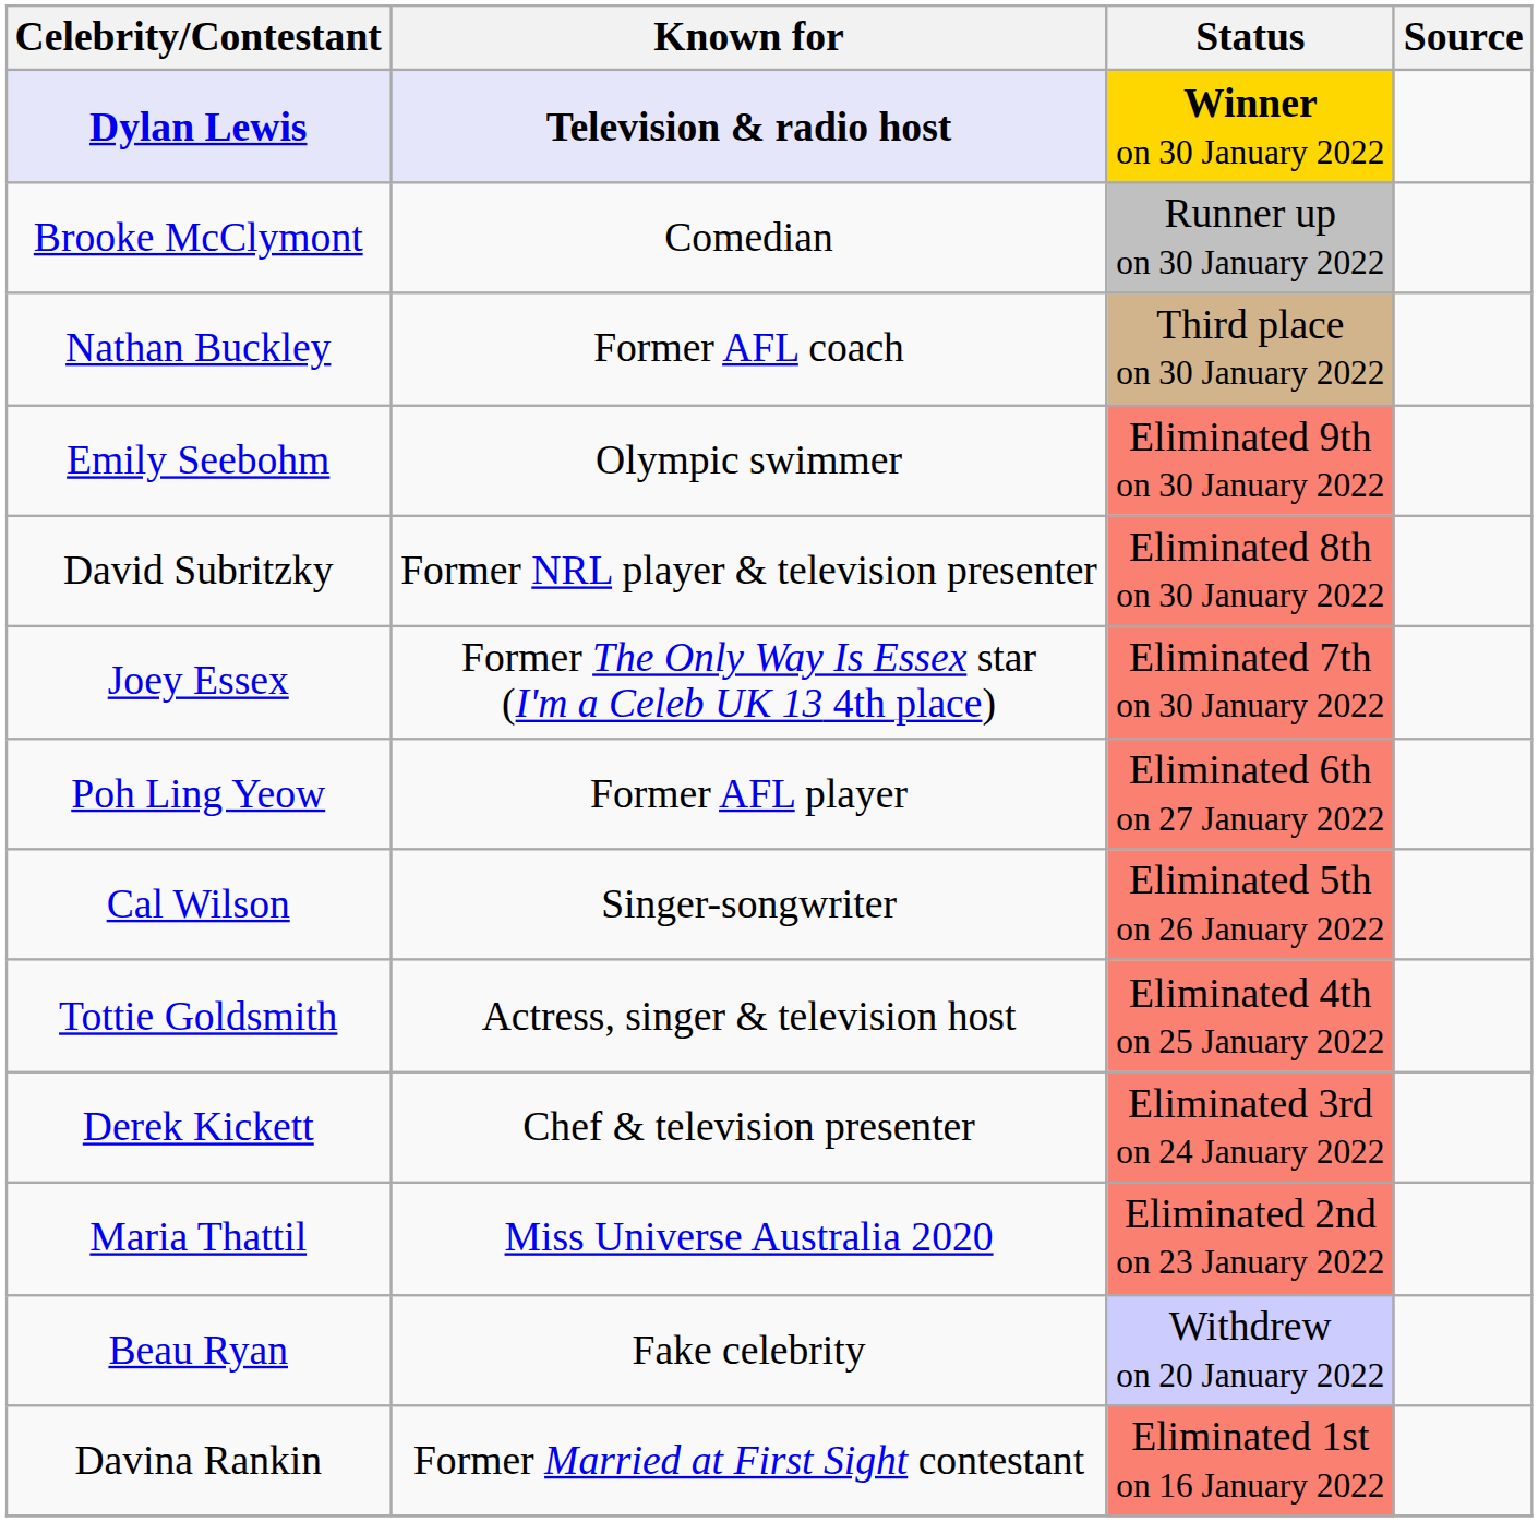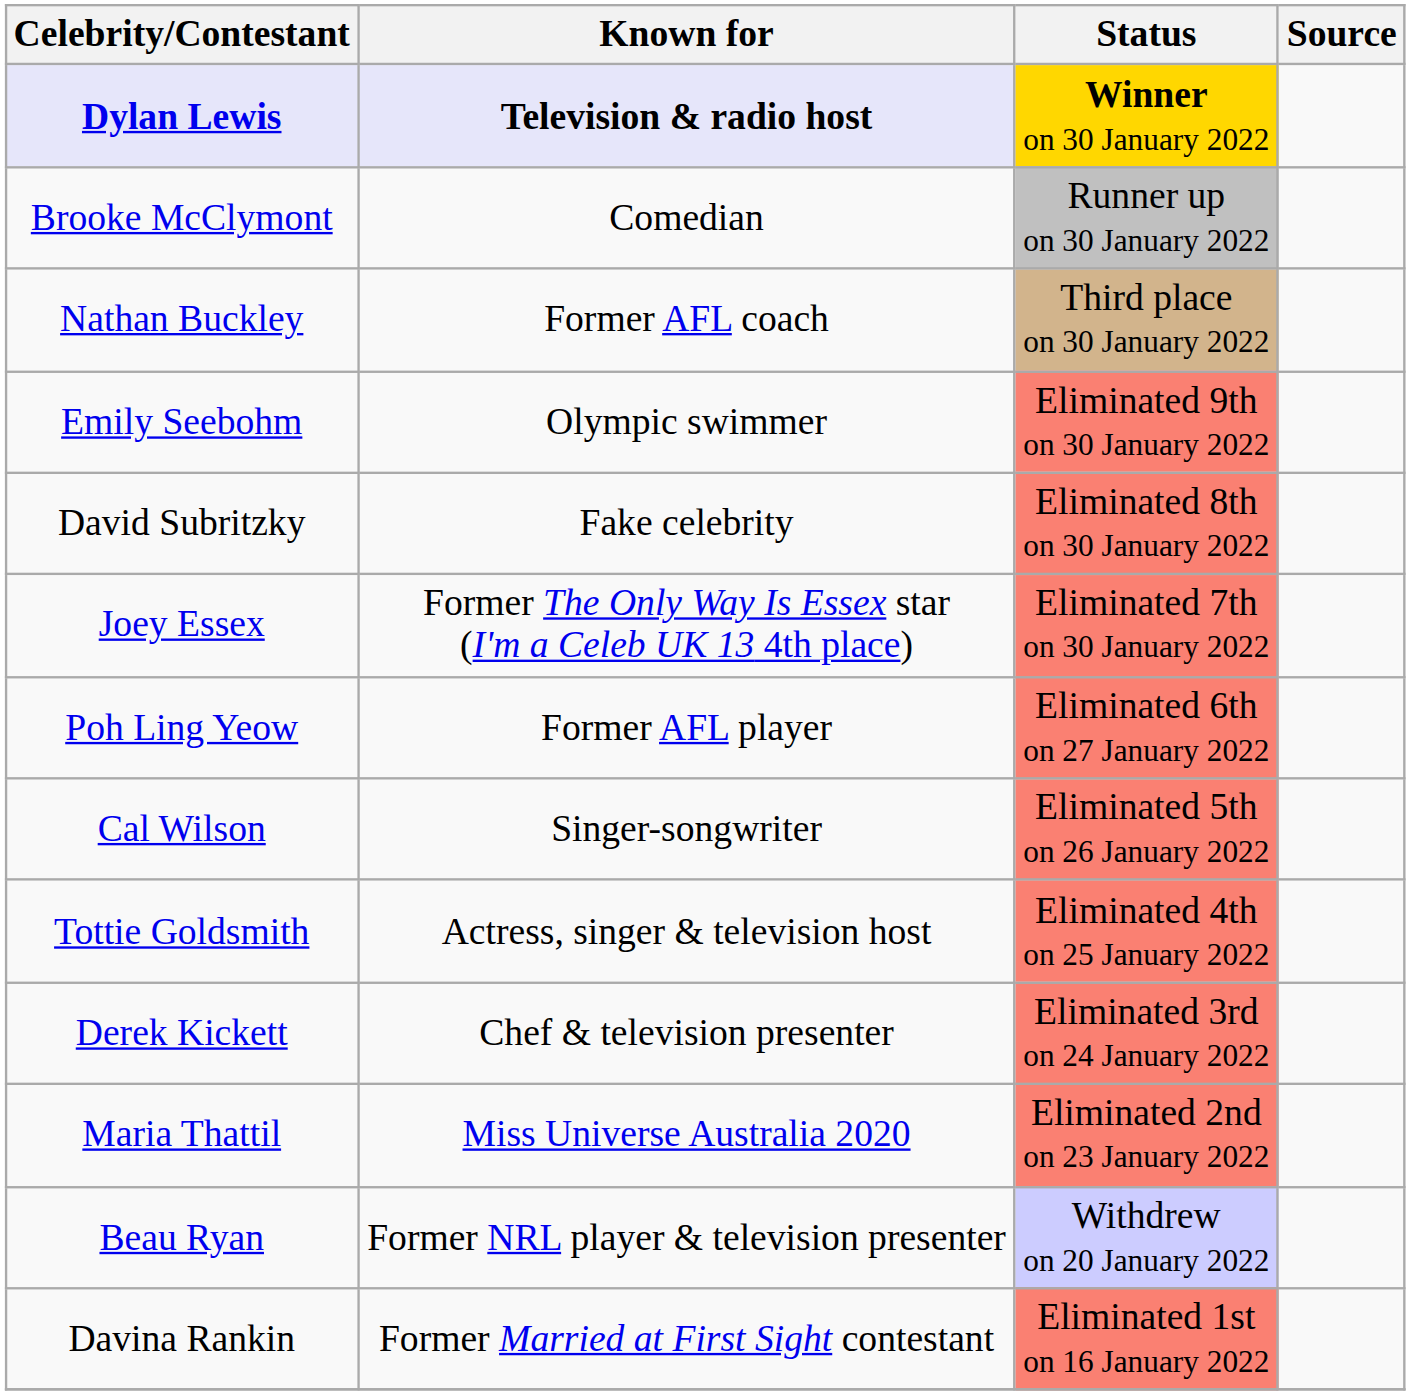 <table class="wikitable sortable" style="margin:auto; text-align:center;">
 <tr>
 <th scope="col">Celebrity/Contestant</th>
 <th scope="col">Known for</th>
 <th scope="col">Status</th>
 <th scope="col">Source</th>
 </tr>
 <tr>
 <td bgcolor=lavender><strong><a href='#'>Dylan Lewis</a></strong></td>
 <td bgcolor=lavender><strong>Television & radio host</strong></td>
 <td style=background:gold><strong>Winner</strong><br><small>on 30 January 2022</small></td>
 <td></td>
 </tr>
 <tr>
 <td><a href='#'>Brooke McClymont</a></td>
 <td>Comedian</td>
 <td bgcolor=silver>Runner up<br><small>on 30 January 2022</small></td>
 <td></td>
 </tr>
 <tr>
 <td><a href='#'>Nathan Buckley</a></td>
 <td>Former <a href='#'>AFL</a> coach</td>
 <td style="background:tan">Third place<br><small>on 30 January 2022</small></td>
 <td></td>
 </tr>
 <tr>
 <td><a href='#'>Emily Seebohm</a></td>
 <td>Olympic swimmer</td>
 <td style=background:salmon>Eliminated 9th<br><small>on 30 January 2022</small></td>
 <td></td>
 </tr>
 <tr>
 <td>David Subritzky</td>
-<td>Former <a href='#'>NRL</a> player & television presenter</td>
+<td>Fake celebrity</td>
 <td style=background:salmon>Eliminated 8th<br><small>on 30 January 2022</small></td>
 <td></td>
 </tr>
 <tr>
 <td><a href='#'>Joey Essex</a></td>
 <td>Former <em><a href='#'>The Only Way Is Essex</a></em> star<br>(<a href='#'><em>I'm a Celeb UK 13</em> 4th place</a>)</td>
 <td style=background:salmon>Eliminated 7th<br><small>on 30 January 2022</small></td>
 <td></td>
 </tr>
 <tr>
 <td><a href='#'>Poh Ling Yeow</a></td>
 <td>Former <a href='#'>AFL</a> player</td>
 <td style=background:salmon>Eliminated 6th<br><small>on 27 January 2022</small></td>
 <td></td>
 </tr>
 <tr>
 <td><a href='#'>Cal Wilson</a></td>
 <td>Singer-songwriter</td>
 <td style=background:salmon>Eliminated 5th<br><small>on 26 January 2022</small></td>
 <td></td>
 </tr>
 <tr>
 <td><a href='#'>Tottie Goldsmith</a></td>
 <td>Actress, singer & television host</td>
 <td style=background:salmon>Eliminated 4th<br><small>on 25 January 2022</small></td>
 <td></td>
 </tr>
 <tr>
 <td><a href='#'>Derek Kickett</a></td>
 <td>Chef & television presenter</td>
 <td style=background:salmon>Eliminated 3rd<br><small>on 24 January 2022</small></td>
 <td></td>
 </tr>
 <tr>
 <td><a href='#'>Maria Thattil</a></td>
 <td><a href='#'>Miss Universe Australia 2020</a></td>
 <td style=background:salmon>Eliminated 2nd<br><small>on 23 January 2022</small></td>
 <td></td>
 </tr>
 <tr>
 <td><a href='#'>Beau Ryan</a></td>
-<td>Fake celebrity</td>
+<td>Former <a href='#'>NRL</a> player & television presenter</td>
 <td style=background:#ccf>Withdrew<br><small>on 20 January 2022</small></td>
 <td></td>
 </tr>
 <tr>
 <td>Davina Rankin</td>
 <td>Former <em><a href='#'>Married at First Sight</a></em> contestant</td>
 <td style=background:salmon>Eliminated 1st<br><small>on 16 January 2022</small></td>
 <td></td>
 </tr>
 <tr>
 </tr>
 </table>
